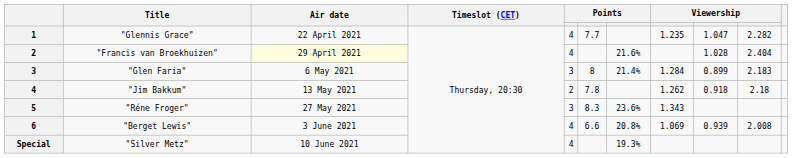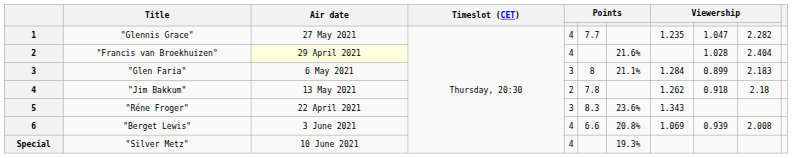 <table class="sortable wikitable plainrowheaders mw-collapsible" style="text-align:center; line-height:23px; width:100%;">
 <tr>
 <th rowspan=2 class="unsortable"></th>
 <th rowspan=2 class="unsortable" width=24%>Title</th>
 <th rowspan=2 class="unsortable" width=20%>Air date</th>
 <th rowspan=2 class="unsortable" width=20%>Timeslot (<a href='#'>CET</a>)</th>
 <th colspan=3>Points</th>
 <th colspan=3>Viewership</th>
 <th class="unsortable" rowspan=2></th>
 </tr>
 <tr>
 <th class="unsortable"></th>
 <th></th>
 <th></th>
 <th></th>
 <th></th>
 <th></th>
 </tr>
 <tr>
 <th>1</th>
 <td>"Glennis Grace"</td>
-<td>22 April 2021</td>
+<td>27 May 2021</td>
 <td rowspan="7">Thursday, 20:30</td>
 <td>4</td>
 <td>7.7</td>
 <td></td>
 <td>1.235</td>
 <td>1.047</td>
 <td>2.282</td>
 <td></td>
 </tr>
 <tr>
 <th>2</th>
 <td>"Francis van Broekhuizen"</td>
 <td style="background: lightyellow;">29 April 2021</td>
 <td>4</td>
 <td></td>
 <td>21.6%</td>
 <td></td>
 <td>1.028</td>
 <td>2.404</td>
 <td></td>
 </tr>
 <tr>
 <th>3</th>
 <td>"Glen Faria"</td>
 <td>6 May 2021</td>
 <td>3</td>
 <td>8</td>
-<td>21.4%</td>
+<td>21.1%</td>
 <td>1.284</td>
 <td>0.899</td>
 <td>2.183</td>
 <td></td>
 </tr>
 <tr>
 <th>4</th>
 <td>"Jim Bakkum"</td>
 <td>13 May 2021</td>
 <td>2</td>
 <td>7.8</td>
 <td></td>
 <td>1.262</td>
 <td>0.918</td>
 <td>2.18</td>
 <td></td>
 </tr>
 <tr>
 <th>5</th>
 <td>"Réne Froger"</td>
-<td>27 May 2021</td>
+<td>22 April 2021</td>
 <td>3</td>
 <td>8.3</td>
 <td>23.6%</td>
 <td>1.343</td>
 <td></td>
 <td></td>
 <td></td>
 </tr>
 <tr>
 <th>6</th>
 <td>"Berget Lewis"</td>
 <td>3 June 2021</td>
 <td>4</td>
 <td>6.6</td>
 <td>20.8%</td>
 <td>1.069</td>
 <td>0.939</td>
 <td>2.008</td>
 <td></td>
 </tr>
 <tr>
 <th>Special</th>
 <td>"Silver Metz"</td>
 <td>10 June 2021</td>
 <td>4</td>
 <td></td>
 <td>19.3%</td>
 <td></td>
 <td></td>
 <td></td>
 <td></td>
 </tr>
 </table>
